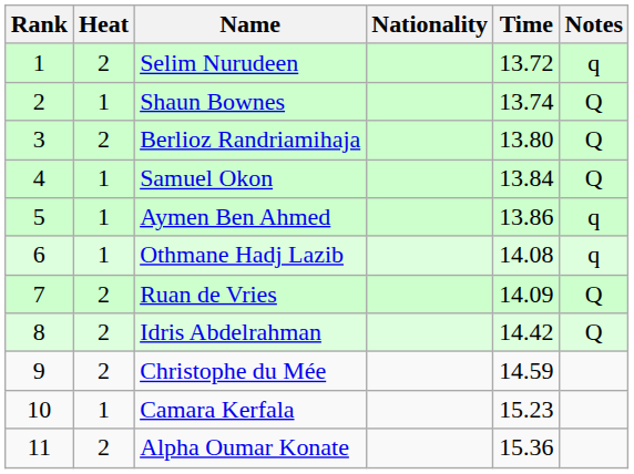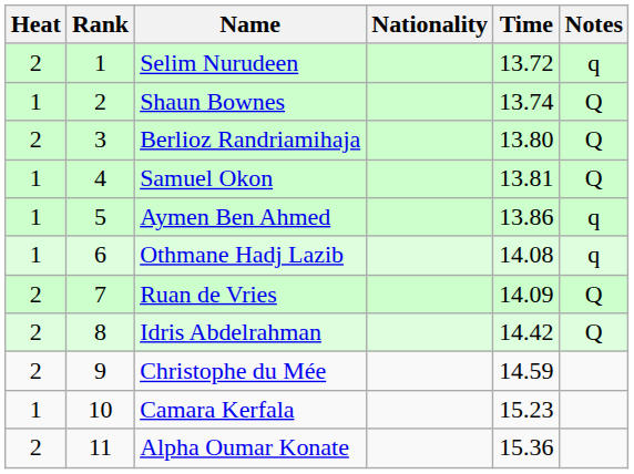 <table class="wikitable sortable" style="text-align:center">
 <tr>
+<th>Heat</th>
 <th>Rank</th>
-<th>Heat</th>
 <th>Name</th>
 <th>Nationality</th>
 <th>Time</th>
 <th>Notes</th>
 </tr>
 <tr bgcolor=ccffcc>
+<td>2</td>
 <td>1</td>
-<td>2</td>
 <td align=left><a href='#'>Selim Nurudeen</a></td>
 <td align=left></td>
 <td>13.72</td>
 <td>q</td>
 </tr>
 <tr bgcolor=ccffcc>
+<td>1</td>
 <td>2</td>
-<td>1</td>
 <td align=left><a href='#'>Shaun Bownes</a></td>
 <td align=left></td>
 <td>13.74</td>
 <td>Q</td>
 </tr>
 <tr bgcolor=ccffcc>
+<td>2</td>
 <td>3</td>
-<td>2</td>
 <td align=left><a href='#'>Berlioz Randriamihaja</a></td>
 <td align=left></td>
 <td>13.80</td>
 <td>Q</td>
 </tr>
 <tr bgcolor=ccffcc>
+<td>1</td>
 <td>4</td>
-<td>1</td>
 <td align=left><a href='#'>Samuel Okon</a></td>
 <td align=left></td>
-<td>13.84</td>
+<td>13.81</td>
 <td>Q</td>
 </tr>
 <tr bgcolor=ccffcc>
+<td>1</td>
 <td>5</td>
-<td>1</td>
 <td align=left><a href='#'>Aymen Ben Ahmed</a></td>
 <td align=left></td>
 <td>13.86</td>
 <td>q</td>
 </tr>
 <tr bgcolor=ddffdd>
+<td>1</td>
 <td>6</td>
-<td>1</td>
 <td align=left><a href='#'>Othmane Hadj Lazib</a></td>
 <td align=left></td>
 <td>14.08</td>
 <td>q</td>
 </tr>
 <tr bgcolor=ccffcc>
+<td>2</td>
 <td>7</td>
-<td>2</td>
 <td align=left><a href='#'>Ruan de Vries</a></td>
 <td align=left></td>
 <td>14.09</td>
 <td>Q</td>
 </tr>
 <tr bgcolor=ddffdd>
+<td>2</td>
 <td>8</td>
-<td>2</td>
 <td align=left><a href='#'>Idris Abdelrahman</a></td>
 <td align=left></td>
 <td>14.42</td>
 <td>Q</td>
 </tr>
 <tr>
+<td>2</td>
 <td>9</td>
-<td>2</td>
 <td align=left><a href='#'>Christophe du Mée</a></td>
 <td align=left></td>
 <td>14.59</td>
 <td></td>
 </tr>
 <tr>
+<td>1</td>
 <td>10</td>
-<td>1</td>
 <td align=left><a href='#'>Camara Kerfala</a></td>
 <td align=left></td>
 <td>15.23</td>
 <td></td>
 </tr>
 <tr>
+<td>2</td>
 <td>11</td>
-<td>2</td>
 <td align=left><a href='#'>Alpha Oumar Konate</a></td>
 <td align=left></td>
 <td>15.36</td>
 <td></td>
 </tr>
 </table>
